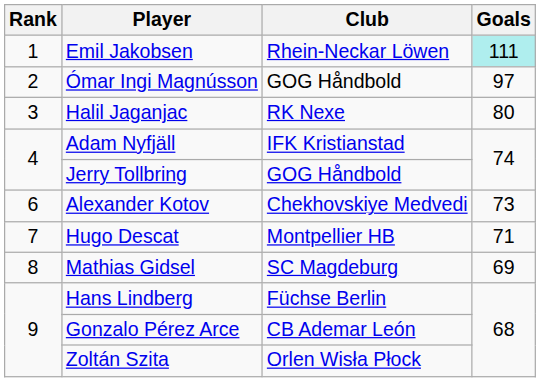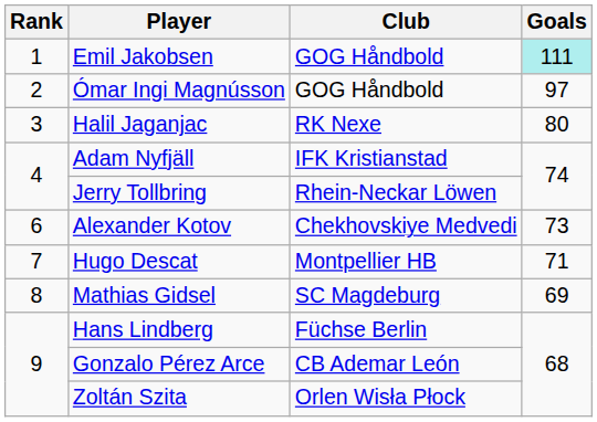 <table class="wikitable sortable" style="text-align:center">
 <tr>
 <th>Rank</th>
 <th>Player</th>
 <th>Club</th>
 <th>Goals</th>
 </tr>
 <tr>
 <td>1</td>
 <td align="left"> <a href='#'>Emil Jakobsen</a></td>
-<td align="left"> <a href='#'>Rhein-Neckar Löwen</a></td>
+<td align="left"> <a href='#'>GOG Håndbold</a></td>
 <td style="background: paleturquoise;">111</td>
 </tr>
 <tr>
 <td>2</td>
 <td align="left"> <a href='#'>Ómar Ingi Magnússon</a></td>
 <td align="left"> GOG Håndbold</td>
 <td>97</td>
 </tr>
 <tr>
 <td>3</td>
 <td align="left"> <a href='#'>Halil Jaganjac</a></td>
 <td align="left"> <a href='#'>RK Nexe</a></td>
 <td>80</td>
 </tr>
 <tr>
 <td rowspan=2>4</td>
 <td align="left"> <a href='#'>Adam Nyfjäll</a></td>
 <td align="left"> <a href='#'>IFK Kristianstad</a></td>
 <td rowspan=2>74</td>
 </tr>
 <tr>
 <td align="left"> <a href='#'>Jerry Tollbring</a></td>
-<td align="left"> <a href='#'>GOG Håndbold</a></td>
+<td align="left"> <a href='#'>Rhein-Neckar Löwen</a></td>
 </tr>
 <tr>
 <td>6</td>
 <td align="left"> <a href='#'>Alexander Kotov</a></td>
 <td align="left"> <a href='#'>Chekhovskiye Medvedi</a></td>
 <td>73</td>
 </tr>
 <tr>
 <td>7</td>
 <td align="left"> <a href='#'>Hugo Descat</a></td>
 <td align="left"> <a href='#'>Montpellier HB</a></td>
 <td>71</td>
 </tr>
 <tr>
 <td>8</td>
 <td align="left"> <a href='#'>Mathias Gidsel</a></td>
 <td align="left"> <a href='#'>SC Magdeburg</a></td>
 <td>69</td>
 </tr>
 <tr>
 <td rowspan=3>9</td>
 <td align="left"> <a href='#'>Hans Lindberg</a></td>
 <td align="left"> <a href='#'>Füchse Berlin</a></td>
 <td rowspan=3>68</td>
 </tr>
 <tr>
 <td align="left"> <a href='#'>Gonzalo Pérez Arce</a></td>
 <td align="left"> <a href='#'>CB Ademar León</a></td>
 </tr>
 <tr>
 <td align="left"> <a href='#'>Zoltán Szita</a></td>
 <td align="left"> <a href='#'>Orlen Wisła Płock</a></td>
 </tr>
 </table>
